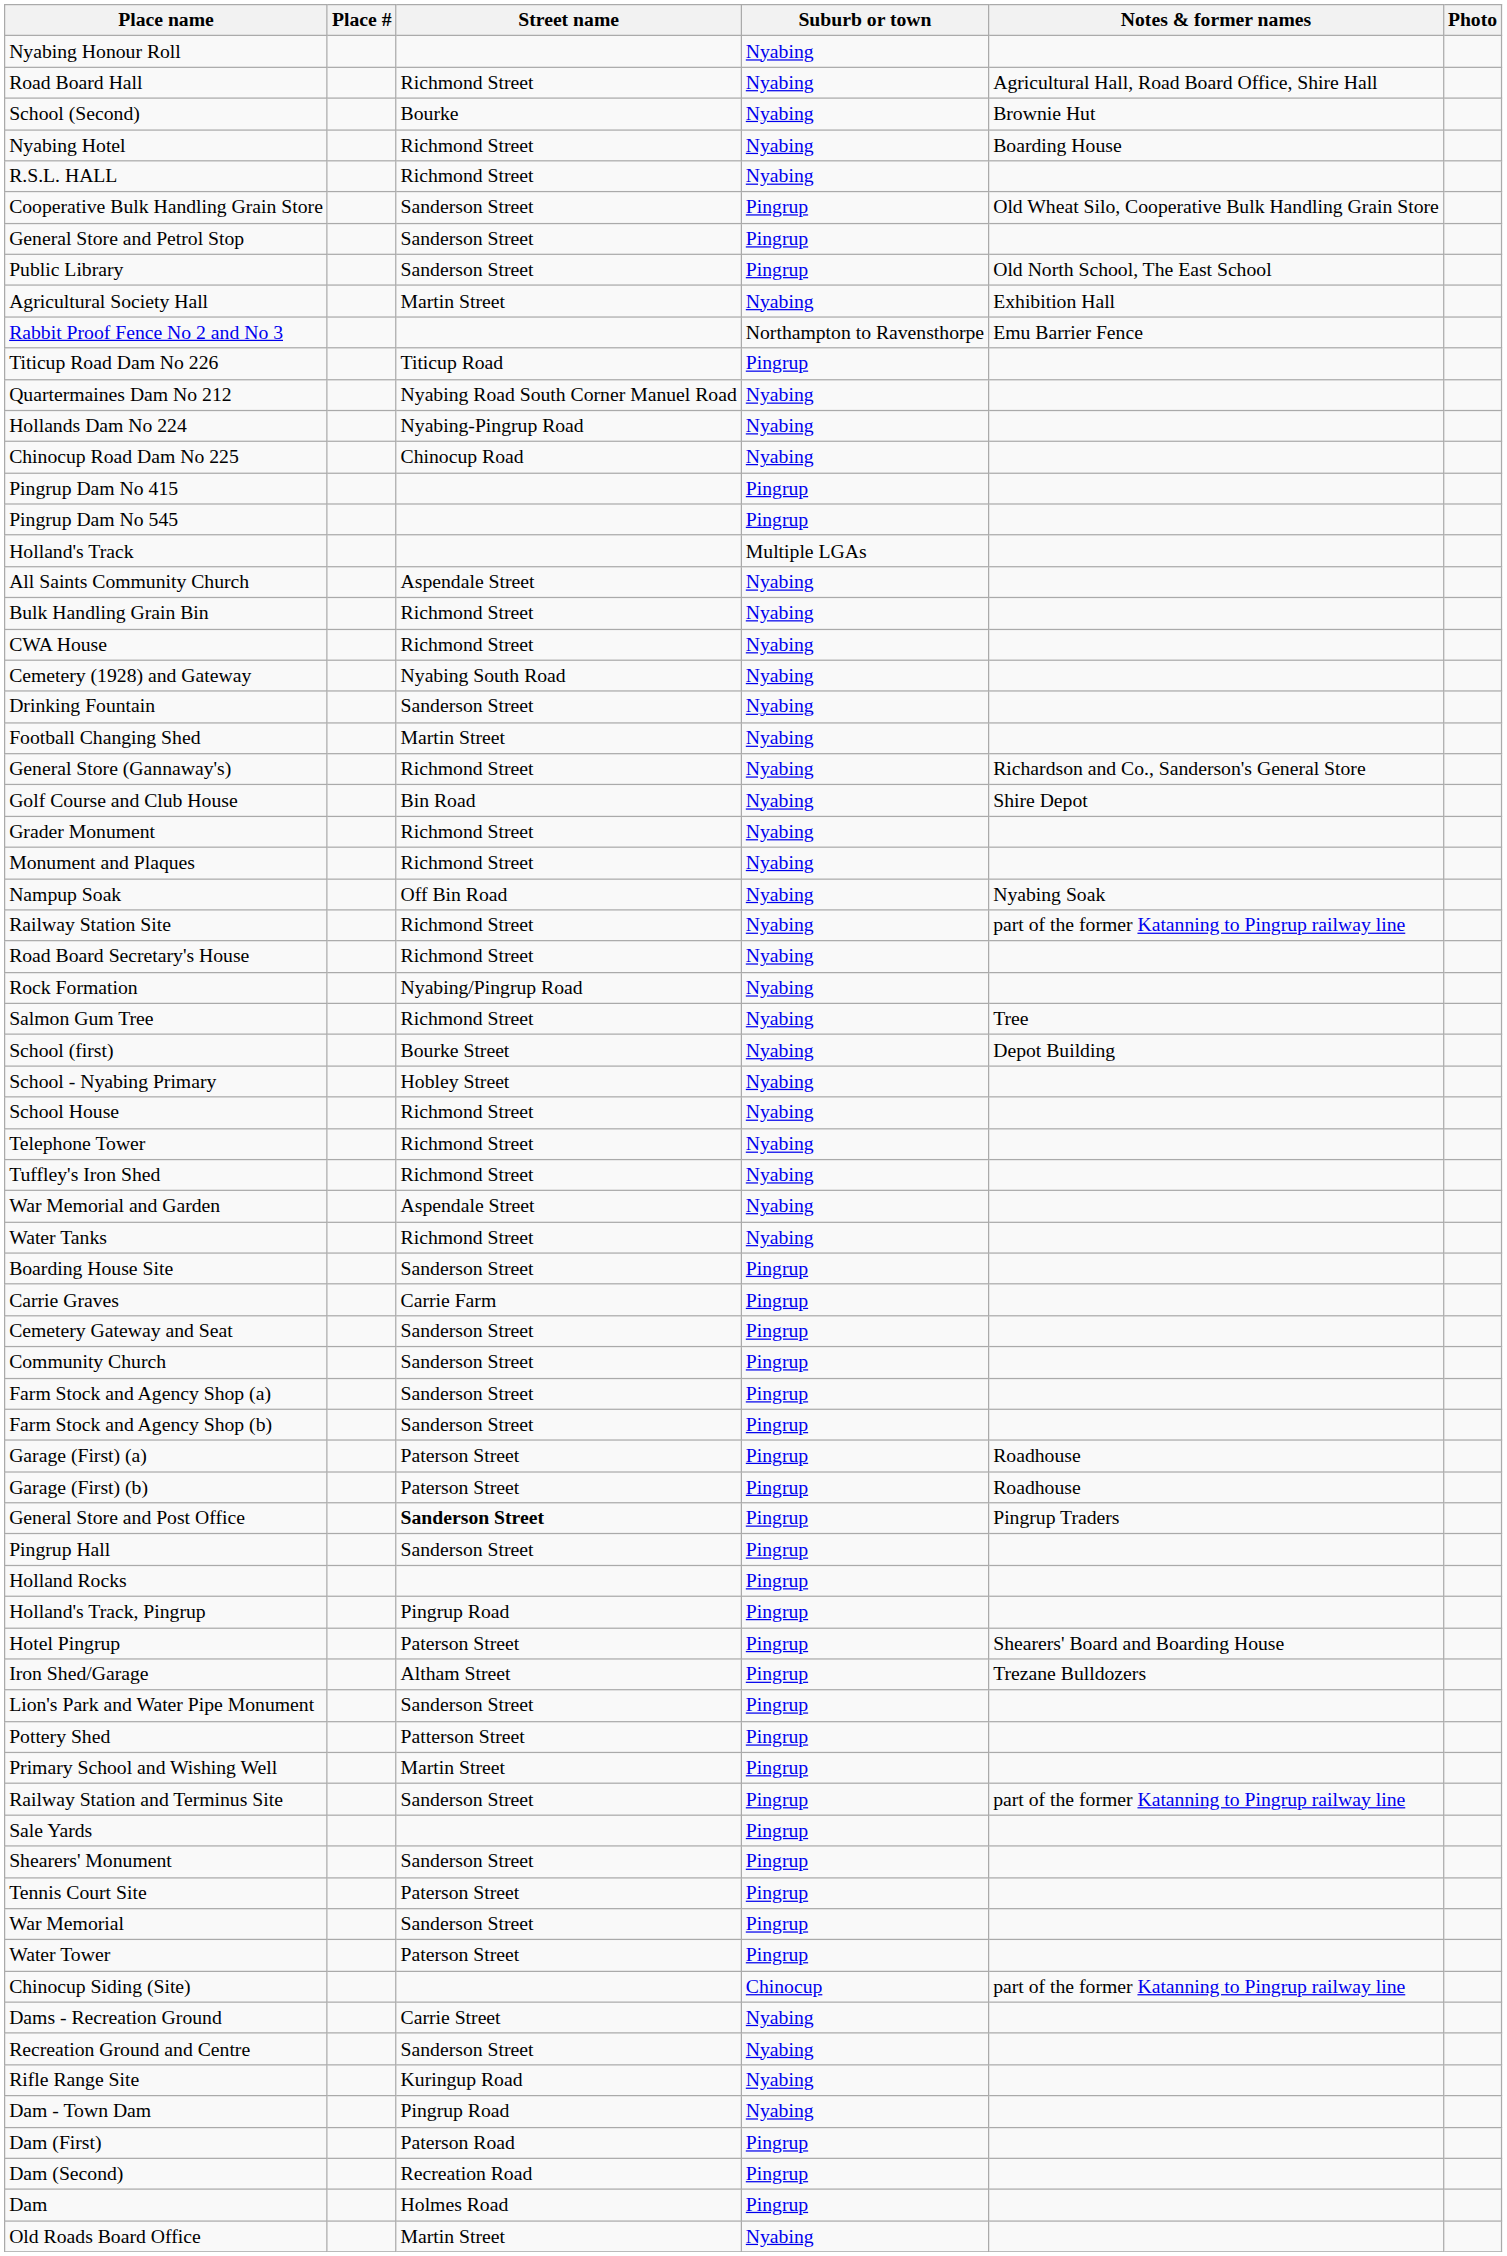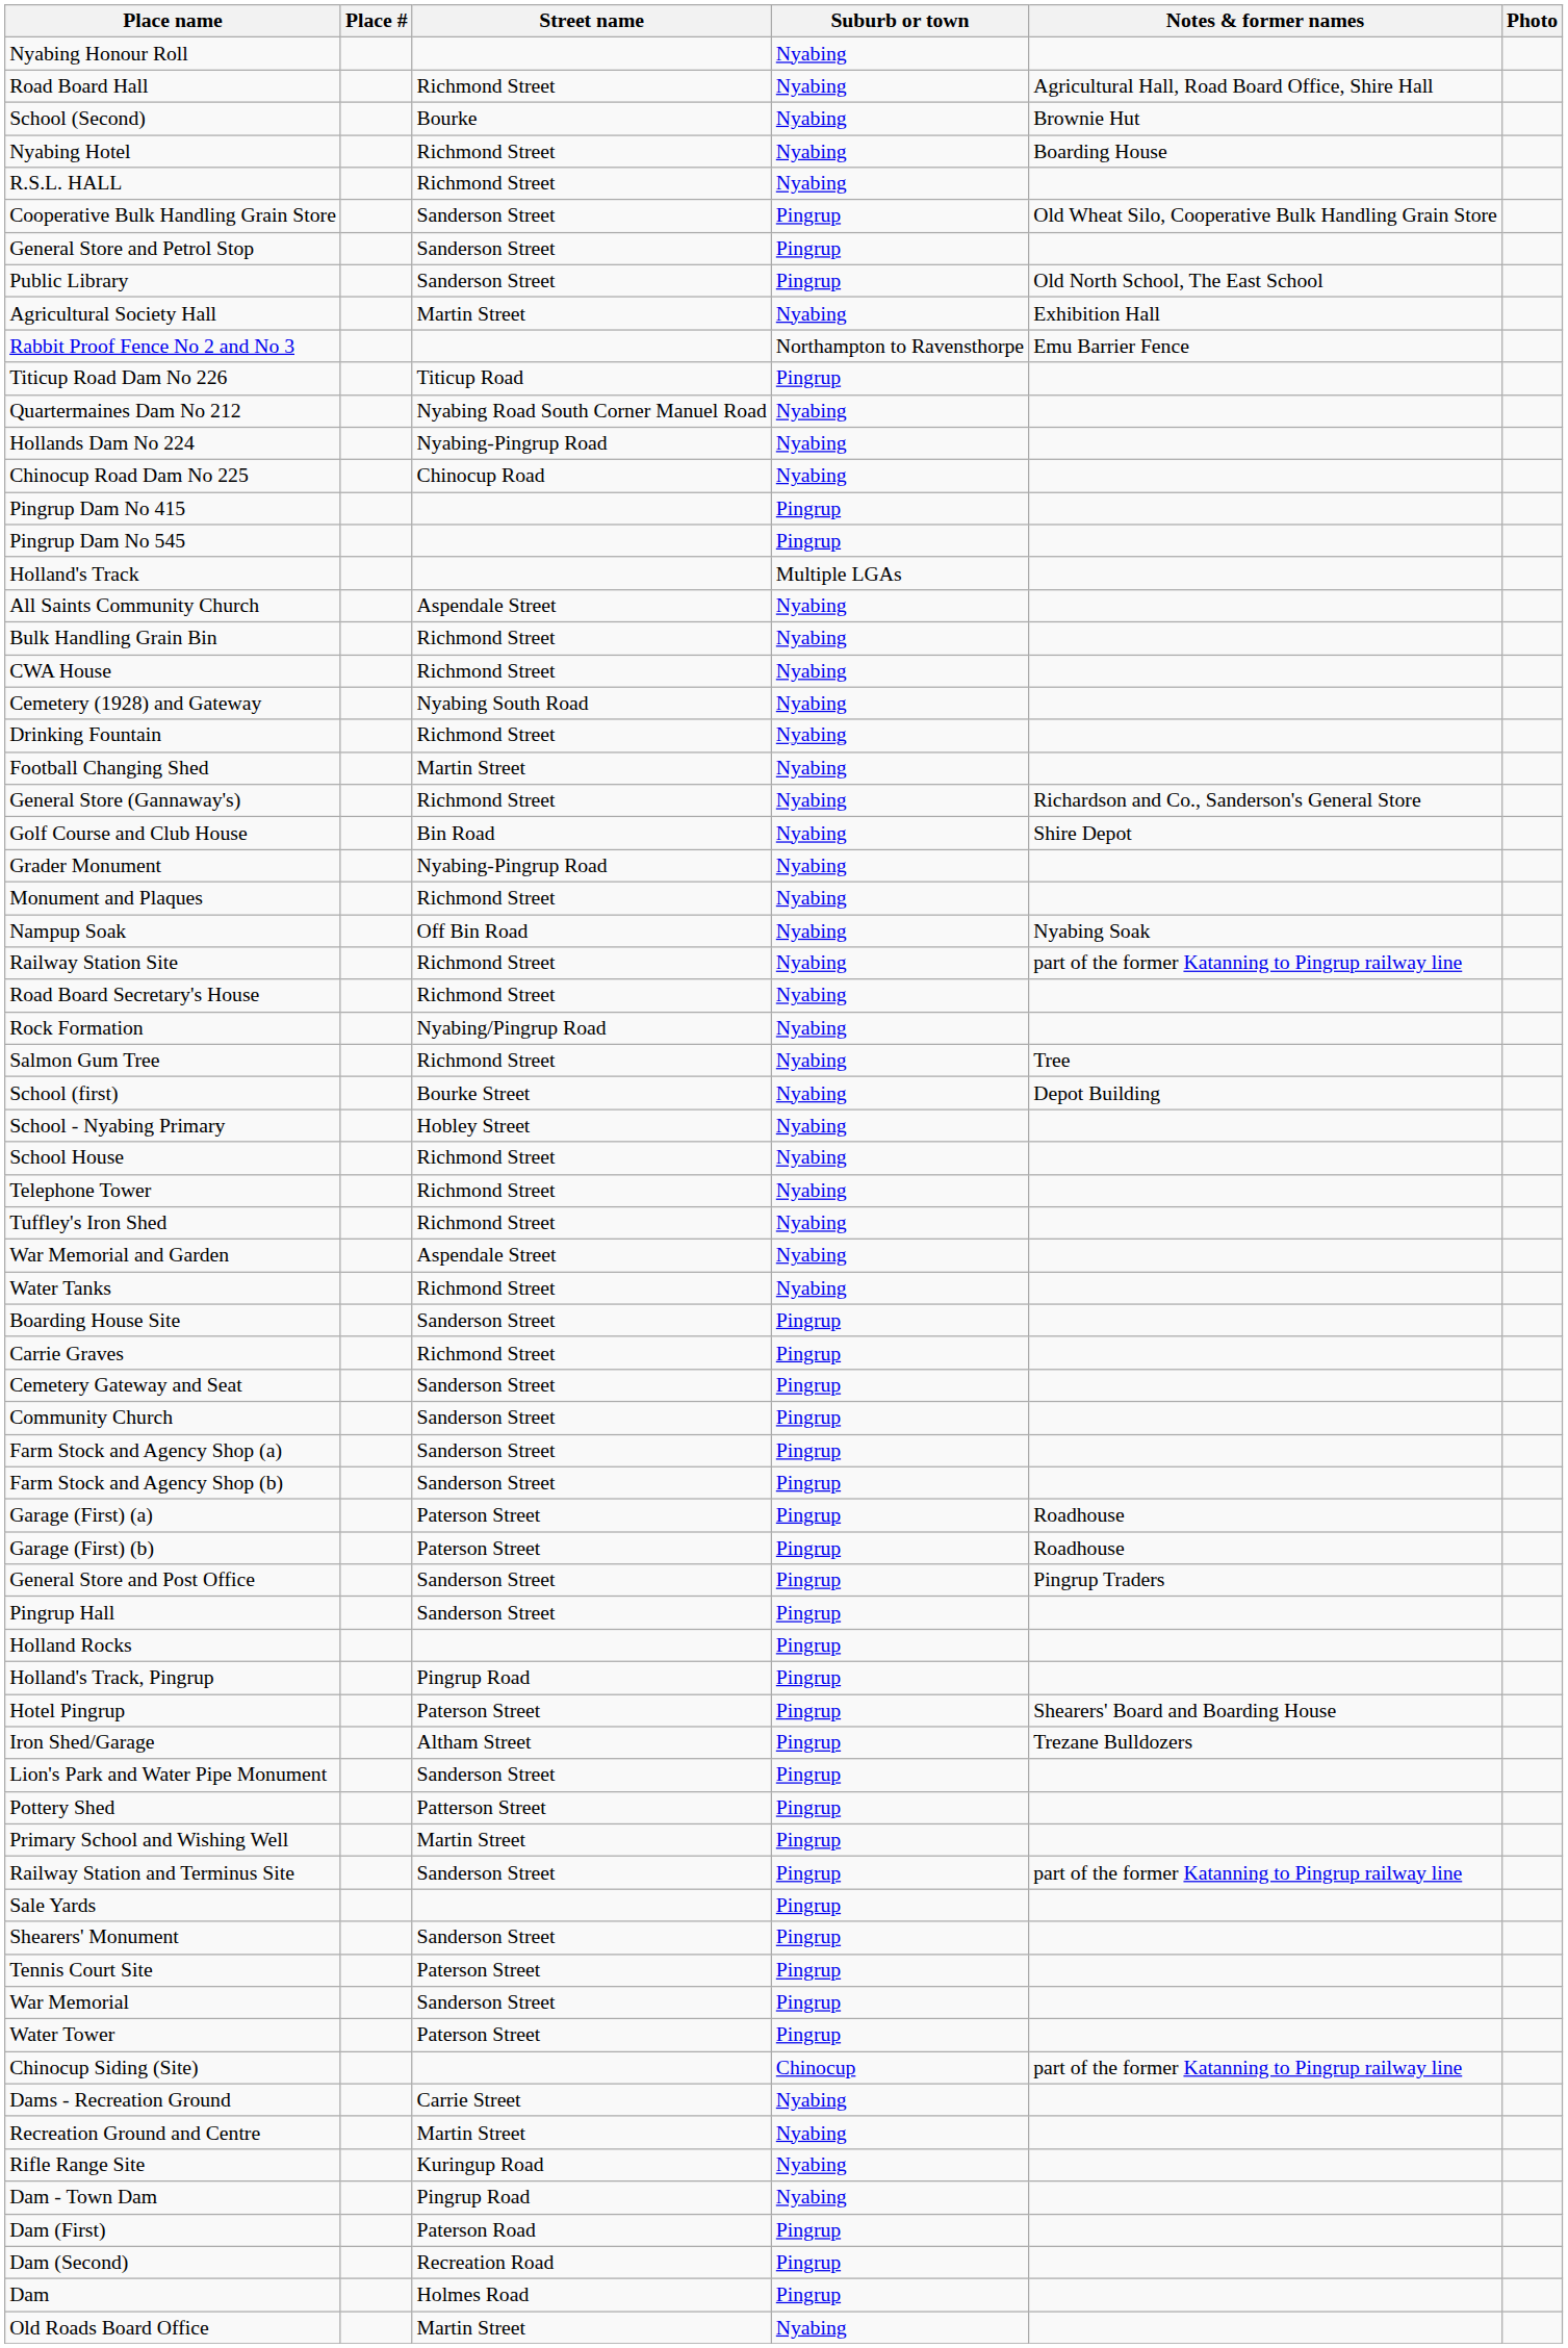 <table class="wikitable sortable">
 <tr>
 <th>Place name</th>
 <th>Place #</th>
 <th>Street name</th>
 <th>Suburb or town</th>
 <th class="unsortable">Notes & former names</th>
 <th class="unsortable">Photo</th>
 </tr>
 <tr>
 <td>Nyabing Honour Roll</td>
 <td></td>
 <td></td>
 <td><a href='#'>Nyabing</a></td>
 <td></td>
 <td></td>
 </tr>
 <tr>
 <td>Road Board Hall</td>
 <td></td>
 <td>Richmond Street</td>
 <td><a href='#'>Nyabing</a></td>
 <td>Agricultural Hall, Road Board Office, Shire Hall</td>
 <td></td>
 </tr>
 <tr>
 <td>School (Second)</td>
 <td></td>
 <td>Bourke</td>
 <td><a href='#'>Nyabing</a></td>
 <td>Brownie Hut</td>
 <td></td>
 </tr>
 <tr>
 <td>Nyabing Hotel</td>
 <td></td>
 <td>Richmond Street</td>
 <td><a href='#'>Nyabing</a></td>
 <td>Boarding House</td>
 <td></td>
 </tr>
 <tr>
 <td>R.S.L. HALL</td>
 <td></td>
 <td>Richmond Street</td>
 <td><a href='#'>Nyabing</a></td>
 <td></td>
 <td></td>
 </tr>
 <tr>
 <td>Cooperative Bulk Handling Grain Store</td>
 <td></td>
 <td>Sanderson Street</td>
 <td><a href='#'>Pingrup</a></td>
 <td>Old Wheat Silo, Cooperative Bulk Handling Grain Store</td>
 <td></td>
 </tr>
 <tr>
 <td>General Store and Petrol Stop</td>
 <td></td>
 <td>Sanderson Street</td>
 <td><a href='#'>Pingrup</a></td>
 <td></td>
 <td></td>
 </tr>
 <tr>
 <td>Public Library</td>
 <td></td>
 <td>Sanderson Street</td>
 <td><a href='#'>Pingrup</a></td>
 <td>Old North School, The East School</td>
 <td></td>
 </tr>
 <tr>
 <td>Agricultural Society Hall</td>
 <td></td>
 <td>Martin Street</td>
 <td><a href='#'>Nyabing</a></td>
 <td>Exhibition Hall</td>
 <td></td>
 </tr>
 <tr>
 <td><a href='#'>Rabbit Proof Fence No 2 and No 3</a></td>
 <td></td>
 <td></td>
 <td>Northampton to Ravensthorpe</td>
 <td>Emu Barrier Fence</td>
 <td></td>
 </tr>
 <tr>
 <td>Titicup Road Dam No 226</td>
 <td></td>
 <td>Titicup Road</td>
 <td><a href='#'>Pingrup</a></td>
 <td></td>
 <td></td>
 </tr>
 <tr>
 <td>Quartermaines Dam No 212</td>
 <td></td>
 <td>Nyabing Road South Corner Manuel Road</td>
 <td><a href='#'>Nyabing</a></td>
 <td></td>
 <td></td>
 </tr>
 <tr>
 <td>Hollands Dam No 224</td>
 <td></td>
 <td>Nyabing-Pingrup Road</td>
 <td><a href='#'>Nyabing</a></td>
 <td></td>
 <td></td>
 </tr>
 <tr>
 <td>Chinocup Road Dam No 225</td>
 <td></td>
 <td>Chinocup Road</td>
 <td><a href='#'>Nyabing</a></td>
 <td></td>
 <td></td>
 </tr>
 <tr>
 <td>Pingrup Dam No 415</td>
 <td></td>
 <td></td>
 <td><a href='#'>Pingrup</a></td>
 <td></td>
 <td></td>
 </tr>
 <tr>
 <td>Pingrup Dam No 545</td>
 <td></td>
 <td></td>
 <td><a href='#'>Pingrup</a></td>
 <td></td>
 <td></td>
 </tr>
 <tr>
 <td>Holland's Track</td>
 <td></td>
 <td></td>
 <td>Multiple LGAs</td>
 <td></td>
 <td></td>
 </tr>
 <tr>
 <td>All Saints Community Church</td>
 <td></td>
 <td>Aspendale Street</td>
 <td><a href='#'>Nyabing</a></td>
 <td></td>
 <td></td>
 </tr>
 <tr>
 <td>Bulk Handling Grain Bin</td>
 <td></td>
 <td>Richmond Street</td>
 <td><a href='#'>Nyabing</a></td>
 <td></td>
 <td></td>
 </tr>
 <tr>
 <td>CWA House</td>
 <td></td>
 <td>Richmond Street</td>
 <td><a href='#'>Nyabing</a></td>
 <td></td>
 <td></td>
 </tr>
 <tr>
 <td>Cemetery (1928) and Gateway</td>
 <td></td>
 <td>Nyabing South Road</td>
 <td><a href='#'>Nyabing</a></td>
 <td></td>
 <td></td>
 </tr>
 <tr>
 <td>Drinking Fountain</td>
 <td></td>
-<td>Sanderson Street</td>
+<td>Richmond Street</td>
 <td><a href='#'>Nyabing</a></td>
 <td></td>
 <td></td>
 </tr>
 <tr>
 <td>Football Changing Shed</td>
 <td></td>
 <td>Martin Street</td>
 <td><a href='#'>Nyabing</a></td>
 <td></td>
 <td></td>
 </tr>
 <tr>
 <td>General Store (Gannaway's)</td>
 <td></td>
 <td>Richmond Street</td>
 <td><a href='#'>Nyabing</a></td>
 <td>Richardson and Co., Sanderson's General Store</td>
 <td></td>
 </tr>
 <tr>
 <td>Golf Course and Club House</td>
 <td></td>
 <td>Bin Road</td>
 <td><a href='#'>Nyabing</a></td>
 <td>Shire Depot</td>
 <td></td>
 </tr>
 <tr>
 <td>Grader Monument</td>
 <td></td>
-<td>Richmond Street</td>
+<td>Nyabing-Pingrup Road</td>
 <td><a href='#'>Nyabing</a></td>
 <td></td>
 <td></td>
 </tr>
 <tr>
 <td>Monument and Plaques</td>
 <td></td>
 <td>Richmond Street</td>
 <td><a href='#'>Nyabing</a></td>
 <td></td>
 <td></td>
 </tr>
 <tr>
 <td>Nampup Soak</td>
 <td></td>
 <td>Off Bin Road</td>
 <td><a href='#'>Nyabing</a></td>
 <td>Nyabing Soak</td>
 <td></td>
 </tr>
 <tr>
 <td>Railway Station Site</td>
 <td></td>
 <td>Richmond Street</td>
 <td><a href='#'>Nyabing</a></td>
 <td>part of the former <a href='#'>Katanning to Pingrup railway line</a></td>
 <td></td>
 </tr>
 <tr>
 <td>Road Board Secretary's House</td>
 <td></td>
 <td>Richmond Street</td>
 <td><a href='#'>Nyabing</a></td>
 <td></td>
 <td></td>
 </tr>
 <tr>
 <td>Rock Formation</td>
 <td></td>
 <td>Nyabing/Pingrup Road</td>
 <td><a href='#'>Nyabing</a></td>
 <td></td>
 <td></td>
 </tr>
 <tr>
 <td>Salmon Gum Tree</td>
 <td></td>
 <td>Richmond Street</td>
 <td><a href='#'>Nyabing</a></td>
 <td>Tree</td>
 <td></td>
 </tr>
 <tr>
 <td>School (first)</td>
 <td></td>
 <td>Bourke Street</td>
 <td><a href='#'>Nyabing</a></td>
 <td>Depot Building</td>
 <td></td>
 </tr>
 <tr>
 <td>School - Nyabing Primary</td>
 <td></td>
 <td>Hobley Street</td>
 <td><a href='#'>Nyabing</a></td>
 <td></td>
 <td></td>
 </tr>
 <tr>
 <td>School House</td>
 <td></td>
 <td>Richmond Street</td>
 <td><a href='#'>Nyabing</a></td>
 <td></td>
 <td></td>
 </tr>
 <tr>
 <td>Telephone Tower</td>
 <td></td>
 <td>Richmond Street</td>
 <td><a href='#'>Nyabing</a></td>
 <td></td>
 <td></td>
 </tr>
 <tr>
 <td>Tuffley's Iron Shed</td>
 <td></td>
 <td>Richmond Street</td>
 <td><a href='#'>Nyabing</a></td>
 <td></td>
 <td></td>
 </tr>
 <tr>
 <td>War Memorial and Garden</td>
 <td></td>
 <td>Aspendale Street</td>
 <td><a href='#'>Nyabing</a></td>
 <td></td>
 <td></td>
 </tr>
 <tr>
 <td>Water Tanks</td>
 <td></td>
 <td>Richmond Street</td>
 <td><a href='#'>Nyabing</a></td>
 <td></td>
 <td></td>
 </tr>
 <tr>
 <td>Boarding House Site</td>
 <td></td>
 <td>Sanderson Street</td>
 <td><a href='#'>Pingrup</a></td>
 <td></td>
 <td></td>
 </tr>
 <tr>
 <td>Carrie Graves</td>
 <td></td>
-<td>Carrie Farm</td>
+<td>Richmond Street</td>
 <td><a href='#'>Pingrup</a></td>
 <td></td>
 <td></td>
 </tr>
 <tr>
 <td>Cemetery Gateway and Seat</td>
 <td></td>
 <td>Sanderson Street</td>
 <td><a href='#'>Pingrup</a></td>
 <td></td>
 <td></td>
 </tr>
 <tr>
 <td>Community Church</td>
 <td></td>
 <td>Sanderson Street</td>
 <td><a href='#'>Pingrup</a></td>
 <td></td>
 <td></td>
 </tr>
 <tr>
 <td>Farm Stock and Agency Shop (a)</td>
 <td></td>
 <td>Sanderson Street</td>
 <td><a href='#'>Pingrup</a></td>
 <td></td>
 <td></td>
 </tr>
 <tr>
 <td>Farm Stock and Agency Shop (b)</td>
 <td></td>
 <td>Sanderson Street</td>
 <td><a href='#'>Pingrup</a></td>
 <td></td>
 <td></td>
 </tr>
 <tr>
 <td>Garage (First) (a)</td>
 <td></td>
 <td>Paterson Street</td>
 <td><a href='#'>Pingrup</a></td>
 <td>Roadhouse</td>
 <td></td>
 </tr>
 <tr>
 <td>Garage (First) (b)</td>
 <td></td>
 <td>Paterson Street</td>
 <td><a href='#'>Pingrup</a></td>
 <td>Roadhouse</td>
 <td></td>
 </tr>
 <tr>
 <td>General Store and Post Office</td>
 <td></td>
-<td><strong>Sanderson Street</strong></td>
+<td>Sanderson Street</td>
 <td><a href='#'>Pingrup</a></td>
 <td>Pingrup Traders</td>
 <td></td>
 </tr>
 <tr>
 <td>Pingrup Hall</td>
 <td></td>
 <td>Sanderson Street</td>
 <td><a href='#'>Pingrup</a></td>
 <td></td>
 <td></td>
 </tr>
 <tr>
 <td>Holland Rocks</td>
 <td></td>
 <td></td>
 <td><a href='#'>Pingrup</a></td>
 <td></td>
 <td></td>
 </tr>
 <tr>
 <td>Holland's Track, Pingrup</td>
 <td></td>
 <td>Pingrup Road</td>
 <td><a href='#'>Pingrup</a></td>
 <td></td>
 <td></td>
 </tr>
 <tr>
 <td>Hotel Pingrup</td>
 <td></td>
 <td>Paterson Street</td>
 <td><a href='#'>Pingrup</a></td>
 <td>Shearers' Board and Boarding House</td>
 <td></td>
 </tr>
 <tr>
 <td>Iron Shed/Garage</td>
 <td></td>
 <td>Altham Street</td>
 <td><a href='#'>Pingrup</a></td>
 <td>Trezane Bulldozers</td>
 <td></td>
 </tr>
 <tr>
 <td>Lion's Park and Water Pipe Monument</td>
 <td></td>
 <td>Sanderson Street</td>
 <td><a href='#'>Pingrup</a></td>
 <td></td>
 <td></td>
 </tr>
 <tr>
 <td>Pottery Shed</td>
 <td></td>
 <td>Patterson Street</td>
 <td><a href='#'>Pingrup</a></td>
 <td></td>
 <td></td>
 </tr>
 <tr>
 <td>Primary School and Wishing Well</td>
 <td></td>
 <td>Martin Street</td>
 <td><a href='#'>Pingrup</a></td>
 <td></td>
 <td></td>
 </tr>
 <tr>
 <td>Railway Station and Terminus Site</td>
 <td></td>
 <td>Sanderson Street</td>
 <td><a href='#'>Pingrup</a></td>
 <td>part of the former <a href='#'>Katanning to Pingrup railway line</a></td>
 <td></td>
 </tr>
 <tr>
 <td>Sale Yards</td>
 <td></td>
 <td></td>
 <td><a href='#'>Pingrup</a></td>
 <td></td>
 <td></td>
 </tr>
 <tr>
 <td>Shearers' Monument</td>
 <td></td>
 <td>Sanderson Street</td>
 <td><a href='#'>Pingrup</a></td>
 <td></td>
 <td></td>
 </tr>
 <tr>
 <td>Tennis Court Site</td>
 <td></td>
 <td>Paterson Street</td>
 <td><a href='#'>Pingrup</a></td>
 <td></td>
 <td></td>
 </tr>
 <tr>
 <td>War Memorial</td>
 <td></td>
 <td>Sanderson Street</td>
 <td><a href='#'>Pingrup</a></td>
 <td></td>
 <td></td>
 </tr>
 <tr>
 <td>Water Tower</td>
 <td></td>
 <td>Paterson Street</td>
 <td><a href='#'>Pingrup</a></td>
 <td></td>
 <td></td>
 </tr>
 <tr>
 <td>Chinocup Siding (Site)</td>
 <td></td>
 <td></td>
 <td><a href='#'>Chinocup</a></td>
 <td>part of the former <a href='#'>Katanning to Pingrup railway line</a></td>
 <td></td>
 </tr>
 <tr>
 <td>Dams - Recreation Ground</td>
 <td></td>
 <td>Carrie Street</td>
 <td><a href='#'>Nyabing</a></td>
 <td></td>
 <td></td>
 </tr>
 <tr>
 <td>Recreation Ground and Centre</td>
 <td></td>
-<td>Sanderson Street</td>
+<td>Martin Street</td>
 <td><a href='#'>Nyabing</a></td>
 <td></td>
 <td></td>
 </tr>
 <tr>
 <td>Rifle Range Site</td>
 <td></td>
 <td>Kuringup Road</td>
 <td><a href='#'>Nyabing</a></td>
 <td></td>
 <td></td>
 </tr>
 <tr>
 <td>Dam - Town Dam</td>
 <td></td>
 <td>Pingrup Road</td>
 <td><a href='#'>Nyabing</a></td>
 <td></td>
 <td></td>
 </tr>
 <tr>
 <td>Dam (First)</td>
 <td></td>
 <td>Paterson Road</td>
 <td><a href='#'>Pingrup</a></td>
 <td></td>
 <td></td>
 </tr>
 <tr>
 <td>Dam (Second)</td>
 <td></td>
 <td>Recreation Road</td>
 <td><a href='#'>Pingrup</a></td>
 <td></td>
 <td></td>
 </tr>
 <tr>
 <td>Dam</td>
 <td></td>
 <td>Holmes Road</td>
 <td><a href='#'>Pingrup</a></td>
 <td></td>
 <td></td>
 </tr>
 <tr>
 <td>Old Roads Board Office</td>
 <td></td>
 <td>Martin Street</td>
 <td><a href='#'>Nyabing</a></td>
 <td></td>
 <td></td>
 </tr>
 </table>
